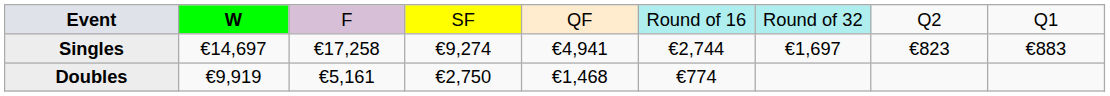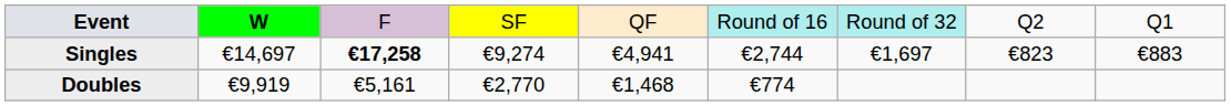 <table class=wikitable style=font-size:90%;text-align:center>
 <tr>
 <td width=130 bgcolor=dfe2e9><strong>Event</strong></td>
 <td width=80 bgcolor=lime><strong>W</strong></td>
 <td width=85 bgcolor=thistle>F</td>
 <td width=85 bgcolor=ffff00>SF</td>
 <td width=85 bgcolor=ffebcd>QF</td>
 <td width=85 bgcolor=afeeee>Round of 16</td>
 <td width=85 bgcolor=afeeee>Round of 32</td>
 <td width=85>Q2</td>
 <td width=85>Q1</td>
 </tr>
 <tr>
 <th style=background:#ededed>Singles</th>
 <td>€14,697</td>
-<td>€17,258</td>
+<td><strong>€17,258</strong></td>
 <td>€9,274</td>
 <td>€4,941</td>
 <td>€2,744</td>
 <td>€1,697</td>
 <td>€823</td>
 <td>€883</td>
 </tr>
 <tr>
 <th style=background:#ededed>Doubles</th>
 <td>€9,919</td>
 <td>€5,161</td>
-<td>€2,750</td>
+<td>€2,770</td>
 <td>€1,468</td>
 <td>€774</td>
 <td></td>
 <td></td>
 <td></td>
 </tr>
 </table>
